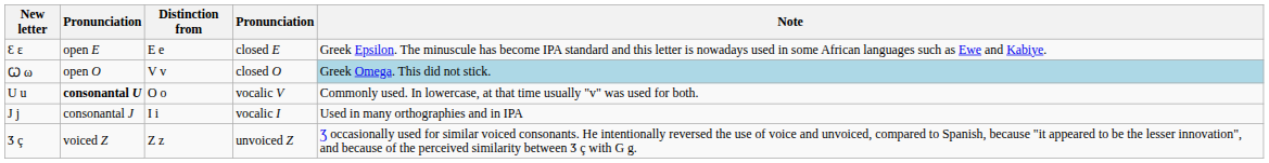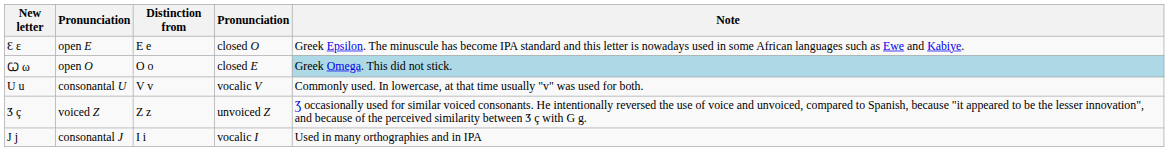 <table class="wikitable">
 <tr>
 <th>New letter</th>
 <th>Pronunciation</th>
 <th>Distinction from</th>
 <th>Pronunciation</th>
 <th>Note</th>
 </tr>
 <tr>
 <td>Ɛ ε</td>
 <td>open <em>E</em> </td>
 <td>E e</td>
-<td>closed <em>E</em> </td>
+<td>closed <em>O</em> </td>
 <td>Greek <a href='#'>Epsilon</a>. The minuscule has become IPA standard and this letter is nowadays used in some African languages such as <a href='#'>Ewe</a> and <a href='#'>Kabiye</a>.</td>
 </tr>
 <tr>
 <td>Ꞷ  ω</td>
 <td>open <em>O</em> </td>
-<td>V v</td>
-<td>closed <em>O</em> </td>
+<td>O o</td>
+<td>closed <em>E</em> </td>
 <td style="background: lightblue;">Greek <a href='#'>Omega</a>. This did not stick.</td>
 </tr>
 <tr>
 <td>U u</td>
-<td><strong>consonantal <em>U</em> </strong></td>
-<td>O o</td>
+<td>consonantal <em>U</em> </td>
+<td>V v</td>
 <td>vocalic <em>V</em> </td>
 <td>Commonly used. In lowercase, at that time usually "v" was used for both.</td>
+</tr>
+<tr>
+<td>Ӡ ç</td>
+<td>voiced <em>Z</em> </td>
+<td>Z z</td>
+<td>unvoiced <em>Z</em> </td>
+<td><a href='#'>Ʒ</a> occasionally used for similar voiced consonants. He intentionally reversed the use of voice and unvoiced, compared to Spanish, because "it appeared to be the lesser innovation", and because of the perceived similarity between Ӡ ç with G g.</td>
 </tr>
 <tr>
 <td>J j</td>
 <td>consonantal <em>J</em> </td>
 <td>I i</td>
 <td>vocalic <em>I</em> </td>
 <td>Used in many orthographies and in IPA</td>
 </tr>
-<tr>
-<td>Ӡ ç</td>
-<td>voiced <em>Z</em> </td>
-<td>Z z</td>
-<td>unvoiced <em>Z</em> </td>
-<td><a href='#'>Ʒ</a> occasionally used for similar voiced consonants. He intentionally reversed the use of voice and unvoiced, compared to Spanish, because "it appeared to be the lesser innovation", and because of the perceived similarity between Ӡ ç with G g.</td>
-</tr>
 </table>
